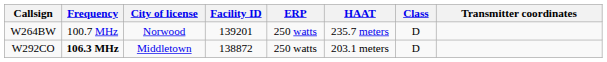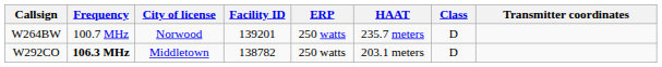 <table class="wikitable" style="text-align:center;">
 <tr>
 <th style="width:75px">Callsign</th>
 <th style="width:80px"><a href='#'>Frequency</a></th>
 <th style="width:110px"><a href='#'>City of license</a></th>
 <th style="width:80px"><a href='#'>Facility ID</a></th>
 <th style="width:75px"><a href='#'>ERP</a></th>
 <th style="width:95px"><a href='#'>HAAT</a></th>
 <th style="width:50px"><a href='#'>Class</a></th>
 <th style="width:230px">Transmitter coordinates</th>
 </tr>
 <tr>
 <td>W264BW</td>
 <td>100.7 <a href='#'>MHz</a></td>
 <td><a href='#'>Norwood</a></td>
 <td>139201</td>
 <td>250 <a href='#'>watts</a></td>
 <td>235.7 <a href='#'>meters</a></td>
 <td>D</td>
 <td></td>
 </tr>
 <tr>
 <td>W292CO</td>
 <td><strong>106.3 MHz</strong></td>
 <td><a href='#'>Middletown</a></td>
-<td>138872</td>
+<td>138782</td>
 <td>250 watts</td>
 <td>203.1 meters</td>
 <td>D</td>
 <td></td>
 </tr>
 </table>
